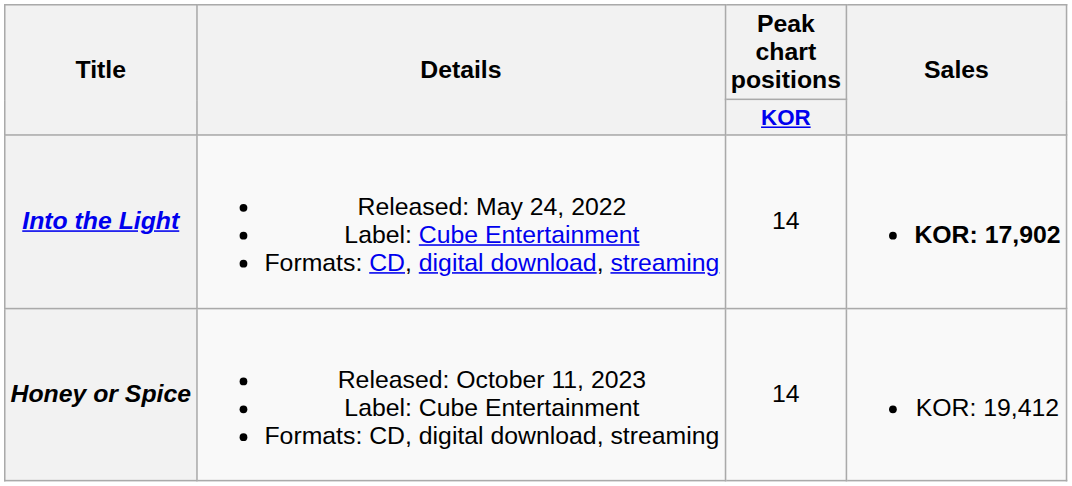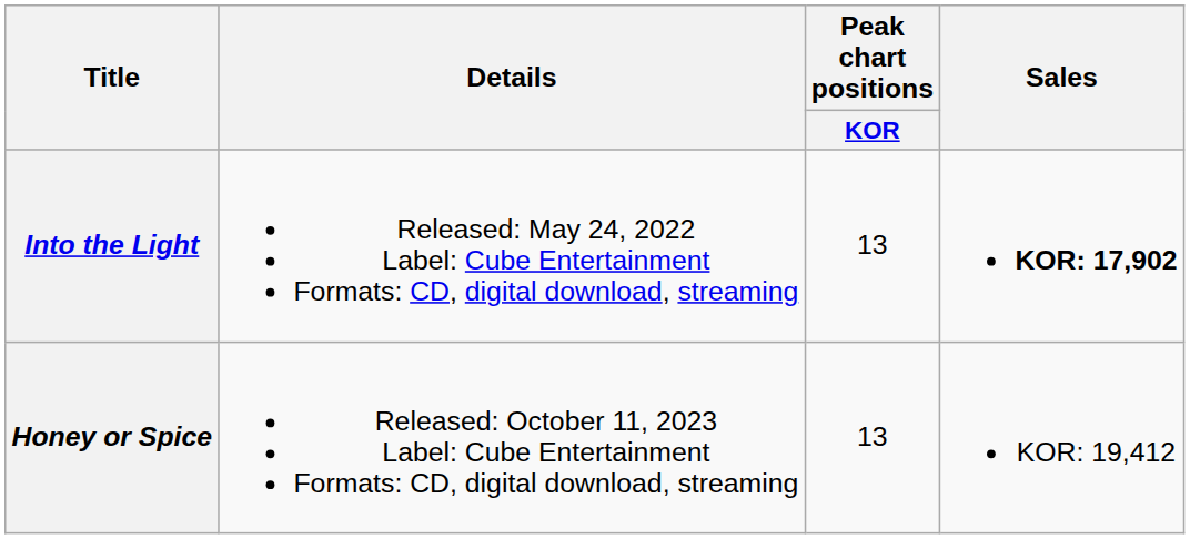 <table class="wikitable plainrowheaders" style="text-align:center">
 <tr>
 <th scope="col" rowspan="2">Title</th>
 <th scope="col" rowspan="2">Details</th>
 <th scope="col">Peak chart<br>positions</th>
 <th scope="col" rowspan="2">Sales</th>
 </tr>
 <tr>
 <th scope="col" style="font-size:90%; width:2.5em"><a href='#'>KOR</a><br></th>
 </tr>
 <tr>
 <th scope="row"><em><a href='#'>Into the Light</a></em></th>
 <td><br><ul><li>Released: May 24, 2022</li><li>Label: <a href='#'>Cube Entertainment</a></li><li>Formats: <a href='#'>CD</a>, <a href='#'>digital download</a>, <a href='#'>streaming</a></li></ul></td>
-<td>14</td>
+<td>13</td>
 <td><strong><br><ul><li>KOR: 17,902</li></ul></strong></td>
 </tr>
 <tr>
 <th scope="row"><em>Honey or Spice</em></th>
 <td><br><ul><li>Released: October 11, 2023</li><li>Label: Cube Entertainment</li><li>Formats: CD, digital download, streaming</li></ul></td>
-<td>14</td>
+<td>13</td>
 <td><br><ul><li>KOR: 19,412</li></ul></td>
 </tr>
 </table>
